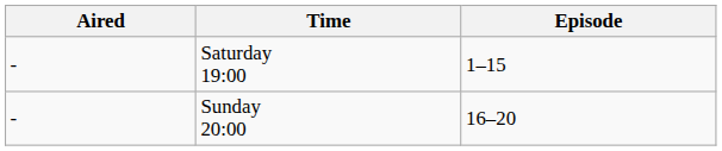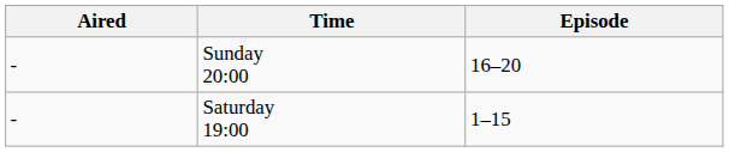 <table class="wikitable sortable" style="width:45%;">
 <tr>
 <th>Aired</th>
 <th>Time</th>
 <th>Episode</th>
 </tr>
 <tr>
 <td> - </td>
+<td>Sunday <br> 20:00</td>
+<td>16–20</td>
+</tr>
+<tr>
+<td> - </td>
 <td>Saturday <br> 19:00</td>
 <td>1–15</td>
 </tr>
-<tr>
-<td> - </td>
-<td>Sunday <br> 20:00</td>
-<td>16–20</td>
-</tr>
 </table>
